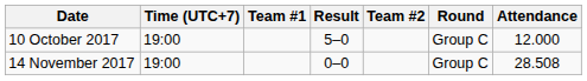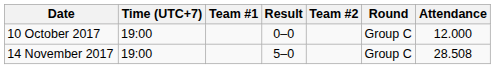 <table class="wikitable" style="text-align:left; width:100%;">
 <tr>
 <th>Date</th>
 <th>Time (UTC+7)</th>
 <th>Team #1</th>
 <th>Result</th>
 <th>Team #2</th>
 <th>Round</th>
 <th>Attendance</th>
 </tr>
 <tr>
 <td>10 October 2017</td>
 <td>19:00</td>
 <td></td>
-<td style="text-align:center;">5–0</td>
+<td style="text-align:center;">0–0</td>
 <td></td>
 <td>Group C</td>
 <td style="text-align:center;">12.000</td>
 </tr>
 <tr>
 <td>14 November 2017</td>
 <td>19:00</td>
 <td></td>
-<td style="text-align:center;">0–0</td>
+<td style="text-align:center;">5–0</td>
 <td></td>
 <td>Group C</td>
 <td style="text-align:center;">28.508</td>
 </tr>
 </table>
